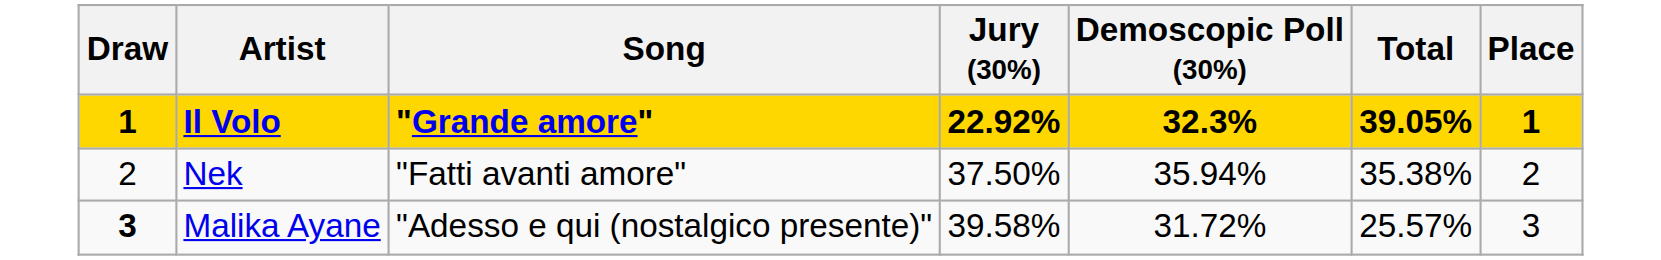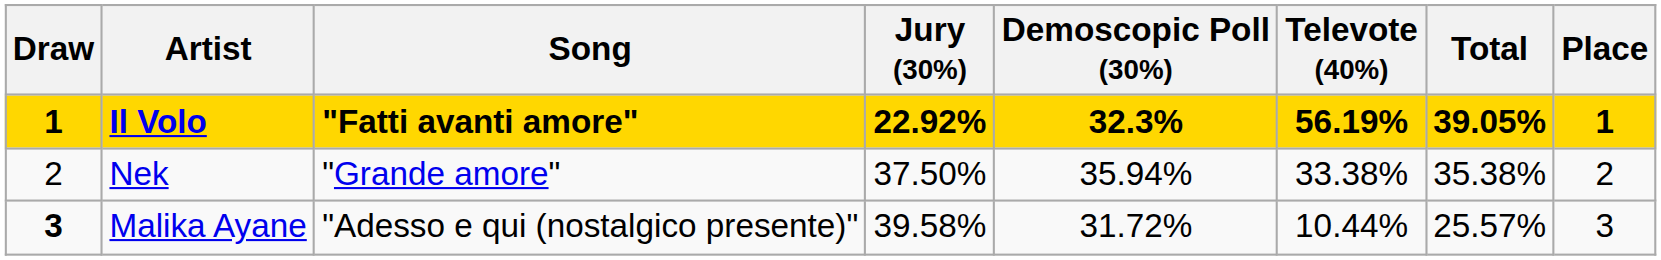 <table class="sortable wikitable" style="margin: 1em auto 1em auto; text-align:center">
 <tr>
 <th>Draw</th>
 <th>Artist</th>
 <th>Song</th>
 <th>Jury<br><small>(30%)</small></th>
 <th>Demoscopic Poll<br><small>(30%)</small></th>
+<th>Televote<br><small>(40%)</small></th>
 <th>Total</th>
 <th>Place</th>
 </tr>
 <tr style="font-weight:bold; background:gold;">
 <td>1</td>
 <td align="left"><a href='#'>Il Volo</a></td>
-<td align="left">"<a href='#'>Grande amore</a>"</td>
+<td align="left">"Fatti avanti amore"</td>
 <td>22.92%</td>
 <td>32.3%</td>
+<td>56.19%</td>
 <td>39.05%</td>
 <td>1</td>
 </tr>
 <tr>
 <td>2</td>
 <td align="left"><a href='#'>Nek</a></td>
-<td align="left">"Fatti avanti amore"</td>
+<td align="left">"<a href='#'>Grande amore</a>"</td>
 <td>37.50%</td>
 <td>35.94%</td>
+<td>33.38%</td>
 <td>35.38%</td>
 <td>2</td>
 </tr>
 <tr>
 <td><strong>3</strong></td>
 <td align="left"><a href='#'>Malika Ayane</a></td>
 <td align="left">"Adesso e qui (nostalgico presente)"</td>
 <td>39.58%</td>
 <td>31.72%</td>
+<td>10.44%</td>
 <td>25.57%</td>
 <td>3</td>
 </tr>
 </table>
